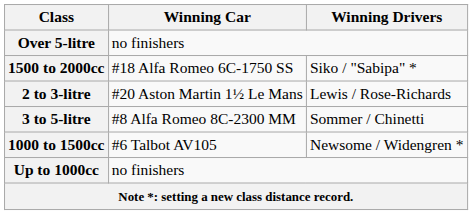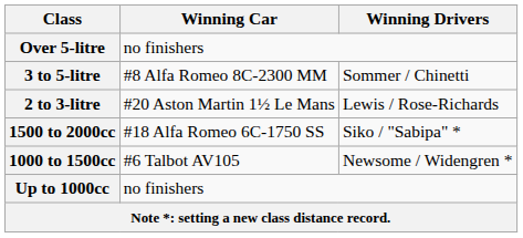 <table class="wikitable" style="font-size: 95%">
 <tr>
 <th>Class</th>
 <th>Winning Car</th>
 <th>Winning Drivers</th>
 </tr>
 <tr>
 <th>Over 5-litre</th>
 <td colspan=2>no finishers</td>
 </tr>
 <tr>
-<th>1500 to 2000cc</th>
-<td>#18 Alfa Romeo 6C-1750 SS</td>
-<td>Siko / "Sabipa" *</td>
+<th>3 to 5-litre</th>
+<td>#8 Alfa Romeo 8C-2300 MM</td>
+<td>Sommer / Chinetti</td>
 </tr>
 <tr>
 <th>2 to 3-litre</th>
 <td>#20 Aston Martin 1½ Le Mans</td>
 <td>Lewis / Rose-Richards</td>
 </tr>
 <tr>
-<th>3 to 5-litre</th>
-<td>#8 Alfa Romeo 8C-2300 MM</td>
-<td>Sommer / Chinetti</td>
+<th>1500 to 2000cc</th>
+<td>#18 Alfa Romeo 6C-1750 SS</td>
+<td>Siko / "Sabipa" *</td>
 </tr>
 <tr>
 <th>1000 to 1500cc</th>
 <td>#6 Talbot AV105</td>
 <td>Newsome / Widengren *</td>
 </tr>
 <tr>
 <th>Up to 1000cc</th>
 <td colspan=2>no finishers</td>
 </tr>
 <tr>
 <th colspan="3"><small><strong>Note *</strong>: setting a new class distance record.</small></th>
 </tr>
 </table>
